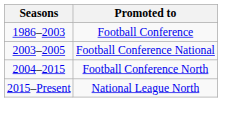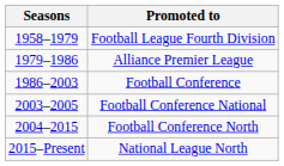 <table class="wikitable" style="text-align: center">
 <tr>
 <th>Seasons</th>
 <th>Promoted to</th>
+</tr>
+<tr>
+<td><a href='#'>1958</a>–<a href='#'>1979</a></td>
+<td><a href='#'>Football League Fourth Division</a></td>
+</tr>
+<tr>
+<td><a href='#'>1979</a>–<a href='#'>1986</a></td>
+<td><a href='#'>Alliance Premier League</a></td>
 </tr>
 <tr>
 <td><a href='#'>1986</a>–<a href='#'>2003</a></td>
 <td><a href='#'>Football Conference</a></td>
 </tr>
 <tr>
 <td><a href='#'>2003</a>–<a href='#'>2005</a></td>
 <td><a href='#'>Football Conference National</a></td>
 </tr>
 <tr>
 <td><a href='#'>2004</a>–<a href='#'>2015</a></td>
 <td><a href='#'>Football Conference North</a></td>
 </tr>
 <tr>
 <td><a href='#'>2015</a>–<a href='#'>Present</a></td>
 <td><a href='#'>National League North</a></td>
 </tr>
 </table>
